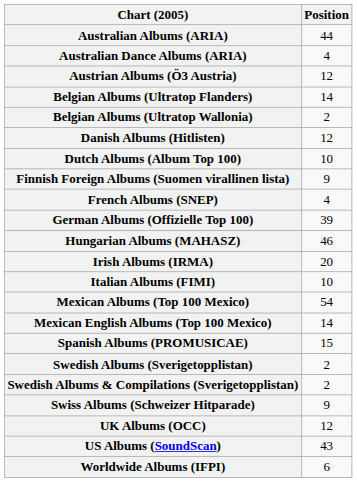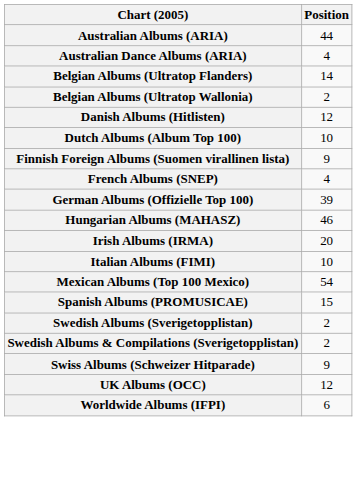 <table class="wikitable sortable plainrowheaders" style="text-align:center;">
 <tr>
 <th>Chart (2005)</th>
 <th>Position</th>
 </tr>
 <tr>
 <th scope="row">Australian Albums (ARIA)</th>
 <td>44</td>
 </tr>
 <tr>
 <th scope="row">Australian Dance Albums (ARIA)</th>
 <td>4</td>
-</tr>
-<tr>
-<th scope="row">Austrian Albums (Ö3 Austria)</th>
-<td>12</td>
 </tr>
 <tr>
 <th scope="row">Belgian Albums (Ultratop Flanders)</th>
 <td>14</td>
 </tr>
 <tr>
 <th scope="row">Belgian Albums (Ultratop Wallonia)</th>
 <td>2</td>
 </tr>
 <tr>
 <th scope="row">Danish Albums (Hitlisten)</th>
 <td>12</td>
 </tr>
 <tr>
 <th scope="row">Dutch Albums (Album Top 100)</th>
 <td>10</td>
 </tr>
 <tr>
 <th scope="row">Finnish Foreign Albums (Suomen virallinen lista)</th>
 <td>9</td>
 </tr>
 <tr>
 <th scope="row">French Albums (SNEP)</th>
 <td>4</td>
 </tr>
 <tr>
 <th scope="row">German Albums (Offizielle Top 100)</th>
 <td>39</td>
 </tr>
 <tr>
 <th scope="row">Hungarian Albums (MAHASZ)</th>
 <td>46</td>
 </tr>
 <tr>
 <th scope="row">Irish Albums (IRMA)</th>
 <td>20</td>
 </tr>
 <tr>
 <th scope="row">Italian Albums (FIMI)</th>
 <td>10</td>
 </tr>
 <tr>
 <th scope="row">Mexican Albums (Top 100 Mexico)</th>
 <td>54</td>
 </tr>
 <tr>
-<th scope="row">Mexican English Albums (Top 100 Mexico)</th>
-<td>14</td>
-</tr>
-<tr>
 <th scope="row">Spanish Albums (PROMUSICAE)</th>
 <td>15</td>
 </tr>
 <tr>
 <th scope="row">Swedish Albums (Sverigetopplistan)</th>
 <td>2</td>
 </tr>
 <tr>
 <th scope="row">Swedish Albums & Compilations (Sverigetopplistan)</th>
 <td>2</td>
 </tr>
 <tr>
 <th scope="row">Swiss Albums (Schweizer Hitparade)</th>
 <td>9</td>
 </tr>
 <tr>
 <th scope="row">UK Albums (OCC)</th>
 <td>12</td>
 </tr>
 <tr>
-<th scope="row">US Albums (<a href='#'>SoundScan</a>)</th>
-<td>43</td>
-</tr>
-<tr>
 <th scope="row">Worldwide Albums (IFPI)</th>
 <td>6</td>
 </tr>
 </table>
